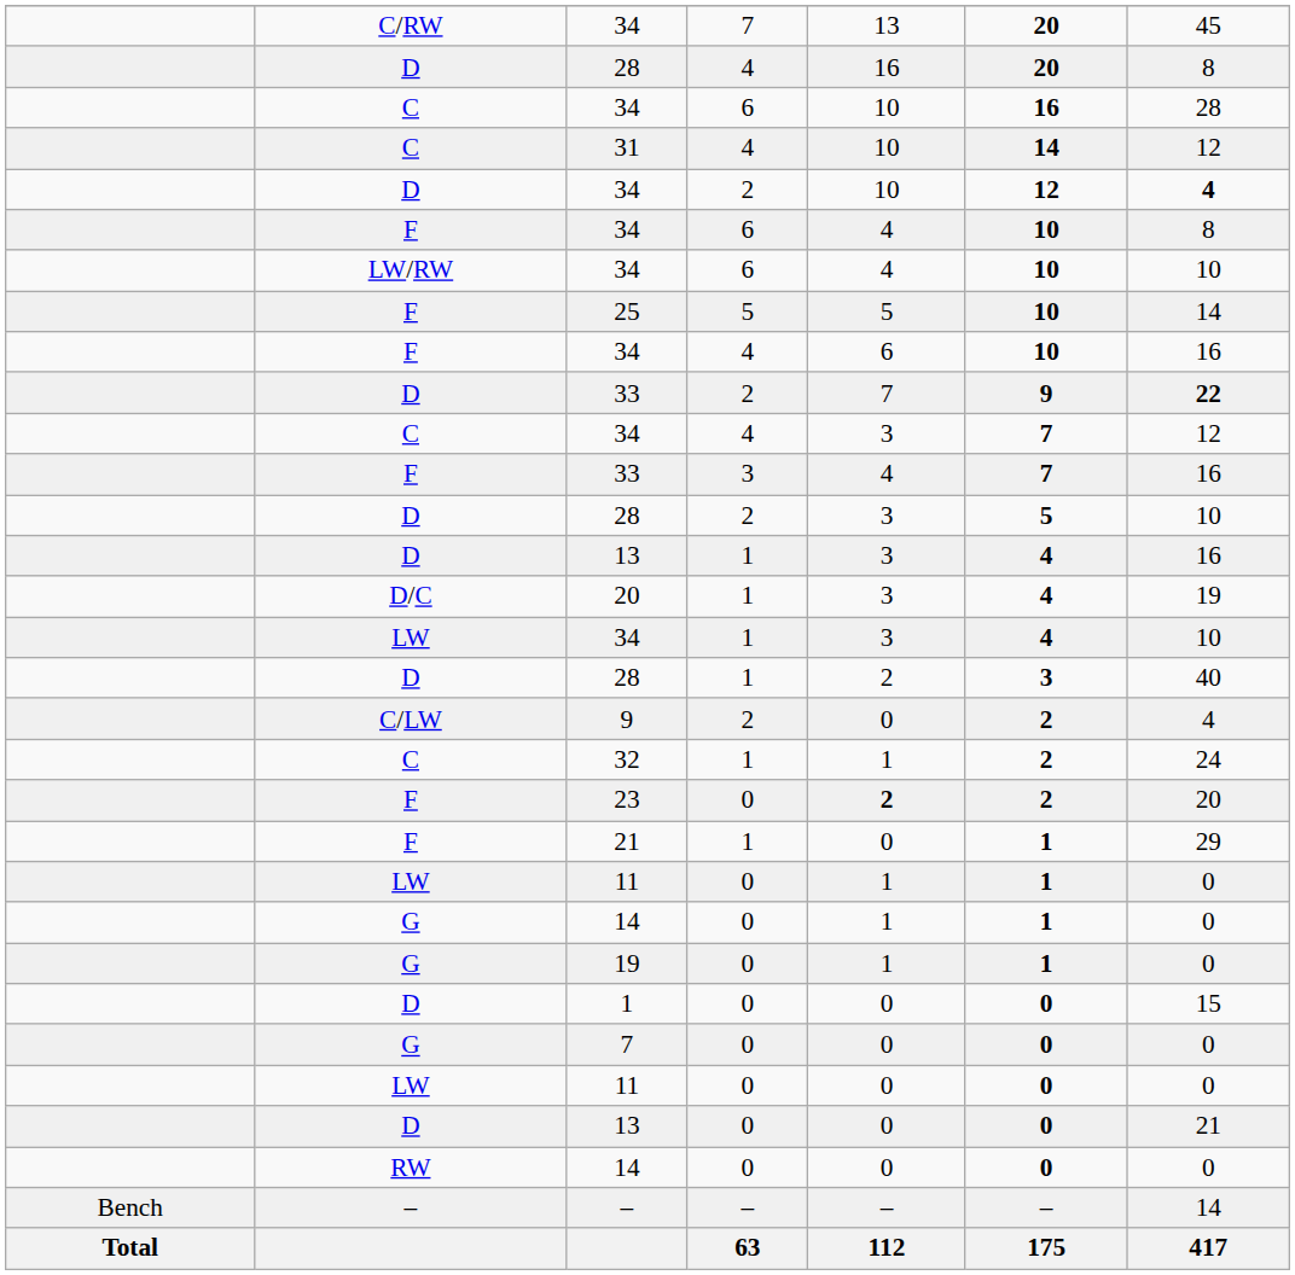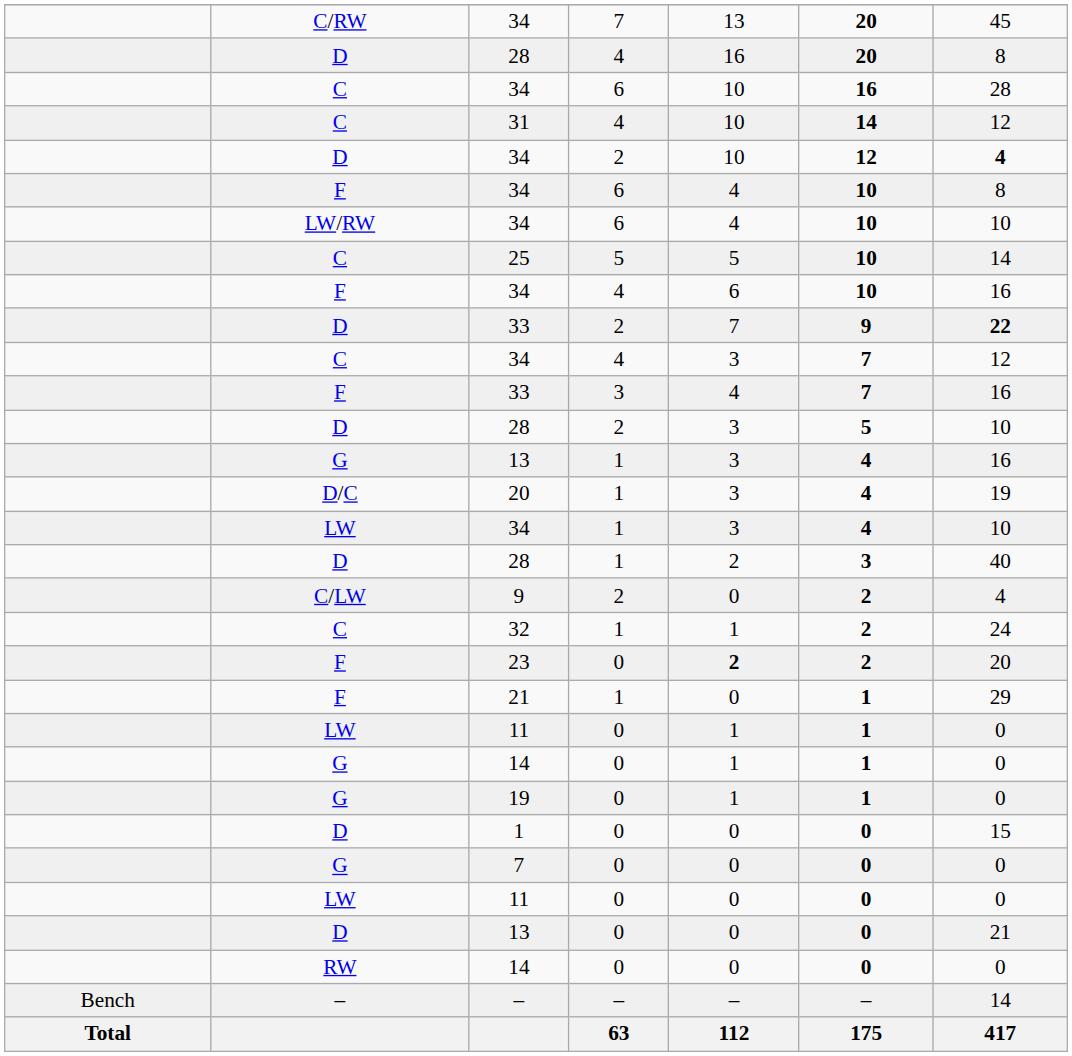 <table class="wikitable sortable" width =800>
 <tr align="center">
 </tr>
 <tr align="center" bgcolor="">
 <td></td>
 <td><a href='#'>C</a>/<a href='#'>RW</a></td>
 <td>34</td>
 <td>7</td>
 <td>13</td>
 <td><strong>20</strong></td>
 <td>45</td>
 </tr>
 <tr align="center" bgcolor="f0f0f0">
 <td></td>
 <td><a href='#'>D</a></td>
 <td>28</td>
 <td>4</td>
 <td>16</td>
 <td><strong>20</strong></td>
 <td>8</td>
 </tr>
 <tr align="center" bgcolor="">
 <td></td>
 <td><a href='#'>C</a></td>
 <td>34</td>
 <td>6</td>
 <td>10</td>
 <td><strong>16</strong></td>
 <td>28</td>
 </tr>
 <tr align="center" bgcolor="f0f0f0">
 <td></td>
 <td><a href='#'>C</a></td>
 <td>31</td>
 <td>4</td>
 <td>10</td>
 <td><strong>14</strong></td>
 <td>12</td>
 </tr>
 <tr align="center" bgcolor="">
 <td></td>
 <td><a href='#'>D</a></td>
 <td>34</td>
 <td>2</td>
 <td>10</td>
 <td><strong>12</strong></td>
 <td><strong>4</strong></td>
 </tr>
 <tr align="center" bgcolor="f0f0f0">
 <td></td>
 <td><a href='#'>F</a></td>
 <td>34</td>
 <td>6</td>
 <td>4</td>
 <td><strong>10</strong></td>
 <td>8</td>
 </tr>
 <tr align="center" bgcolor="">
 <td></td>
 <td><a href='#'>LW</a>/<a href='#'>RW</a></td>
 <td>34</td>
 <td>6</td>
 <td>4</td>
 <td><strong>10</strong></td>
 <td>10</td>
 </tr>
 <tr align="center" bgcolor="f0f0f0">
 <td></td>
-<td><a href='#'>F</a></td>
+<td><a href='#'>C</a></td>
 <td>25</td>
 <td>5</td>
 <td>5</td>
 <td><strong>10</strong></td>
 <td>14</td>
 </tr>
 <tr align="center" bgcolor="">
 <td></td>
 <td><a href='#'>F</a></td>
 <td>34</td>
 <td>4</td>
 <td>6</td>
 <td><strong>10</strong></td>
 <td>16</td>
 </tr>
 <tr align="center" bgcolor="f0f0f0">
 <td></td>
 <td><a href='#'>D</a></td>
 <td>33</td>
 <td>2</td>
 <td>7</td>
 <td><strong>9</strong></td>
 <td><strong>22</strong></td>
 </tr>
 <tr align="center" bgcolor="">
 <td></td>
 <td><a href='#'>C</a></td>
 <td>34</td>
 <td>4</td>
 <td>3</td>
 <td><strong>7</strong></td>
 <td>12</td>
 </tr>
 <tr align="center" bgcolor="f0f0f0">
 <td></td>
 <td><a href='#'>F</a></td>
 <td>33</td>
 <td>3</td>
 <td>4</td>
 <td><strong>7</strong></td>
 <td>16</td>
 </tr>
 <tr align="center" bgcolor="">
 <td></td>
 <td><a href='#'>D</a></td>
 <td>28</td>
 <td>2</td>
 <td>3</td>
 <td><strong>5</strong></td>
 <td>10</td>
 </tr>
 <tr align="center" bgcolor="f0f0f0">
 <td></td>
-<td><a href='#'>D</a></td>
+<td><a href='#'>G</a></td>
 <td>13</td>
 <td>1</td>
 <td>3</td>
 <td><strong>4</strong></td>
 <td>16</td>
 </tr>
 <tr align="center" bgcolor="">
 <td></td>
 <td><a href='#'>D</a>/<a href='#'>C</a></td>
 <td>20</td>
 <td>1</td>
 <td>3</td>
 <td><strong>4</strong></td>
 <td>19</td>
 </tr>
 <tr align="center" bgcolor="f0f0f0">
 <td></td>
 <td><a href='#'>LW</a></td>
 <td>34</td>
 <td>1</td>
 <td>3</td>
 <td><strong>4</strong></td>
 <td>10</td>
 </tr>
 <tr align="center" bgcolor="">
 <td></td>
 <td><a href='#'>D</a></td>
 <td>28</td>
 <td>1</td>
 <td>2</td>
 <td><strong>3</strong></td>
 <td>40</td>
 </tr>
 <tr align="center" bgcolor="f0f0f0">
 <td></td>
 <td><a href='#'>C</a>/<a href='#'>LW</a></td>
 <td>9</td>
 <td>2</td>
 <td>0</td>
 <td><strong>2</strong></td>
 <td>4</td>
 </tr>
 <tr align="center" bgcolor="">
 <td></td>
 <td><a href='#'>C</a></td>
 <td>32</td>
 <td>1</td>
 <td>1</td>
 <td><strong>2</strong></td>
 <td>24</td>
 </tr>
 <tr align="center" bgcolor="f0f0f0">
 <td></td>
 <td><a href='#'>F</a></td>
 <td>23</td>
 <td>0</td>
 <td><strong>2</strong></td>
 <td><strong>2</strong></td>
 <td>20</td>
 </tr>
 <tr align="center" bgcolor="">
 <td></td>
 <td><a href='#'>F</a></td>
 <td>21</td>
 <td>1</td>
 <td>0</td>
 <td><strong>1</strong></td>
 <td>29</td>
 </tr>
 <tr align="center" bgcolor="f0f0f0">
 <td></td>
 <td><a href='#'>LW</a></td>
 <td>11</td>
 <td>0</td>
 <td>1</td>
 <td><strong>1</strong></td>
 <td>0</td>
 </tr>
 <tr align="center" bgcolor="">
 <td></td>
 <td><a href='#'>G</a></td>
 <td>14</td>
 <td>0</td>
 <td>1</td>
 <td><strong>1</strong></td>
 <td>0</td>
 </tr>
 <tr align="center" bgcolor="f0f0f0">
 <td></td>
 <td><a href='#'>G</a></td>
 <td>19</td>
 <td>0</td>
 <td>1</td>
 <td><strong>1</strong></td>
 <td>0</td>
 </tr>
 <tr align="center" bgcolor="">
 <td></td>
 <td><a href='#'>D</a></td>
 <td>1</td>
 <td>0</td>
 <td>0</td>
 <td><strong>0</strong></td>
 <td>15</td>
 </tr>
 <tr align="center" bgcolor="f0f0f0">
 <td></td>
 <td><a href='#'>G</a></td>
 <td>7</td>
 <td>0</td>
 <td>0</td>
 <td><strong>0</strong></td>
 <td>0</td>
 </tr>
 <tr align="center" bgcolor="">
 <td></td>
 <td><a href='#'>LW</a></td>
 <td>11</td>
 <td>0</td>
 <td>0</td>
 <td><strong>0</strong></td>
 <td>0</td>
 </tr>
 <tr align="center" bgcolor="f0f0f0">
 <td></td>
 <td><a href='#'>D</a></td>
 <td>13</td>
 <td>0</td>
 <td>0</td>
 <td><strong>0</strong></td>
 <td>21</td>
 </tr>
 <tr align="center" bgcolor="">
 <td></td>
 <td><a href='#'>RW</a></td>
 <td>14</td>
 <td>0</td>
 <td>0</td>
 <td><strong>0</strong></td>
 <td>0</td>
 </tr>
 <tr align="center" bgcolor="f0f0f0">
 <td>Bench</td>
 <td>–</td>
 <td>–</td>
 <td>–</td>
 <td>–</td>
 <td>–</td>
 <td>14</td>
 </tr>
 <tr>
 <th>Total</th>
 <th></th>
 <th></th>
 <th>63</th>
 <th>112</th>
 <th>175</th>
 <th>417</th>
 </tr>
 </table>
